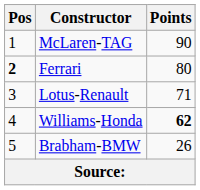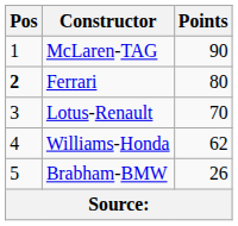 <table class="wikitable" style="font-size: 95%;">
 <tr>
 <th>Pos</th>
 <th>Constructor</th>
 <th>Points</th>
 </tr>
 <tr>
 <td>1</td>
 <td> <a href='#'>McLaren</a>-<a href='#'>TAG</a></td>
 <td align="right">90</td>
 </tr>
 <tr>
 <td><strong>2</strong></td>
 <td> <a href='#'>Ferrari</a></td>
 <td align="right">80</td>
 </tr>
 <tr>
 <td>3</td>
 <td> <a href='#'>Lotus</a>-<a href='#'>Renault</a></td>
-<td align="right">71</td>
+<td align="right">70</td>
 </tr>
 <tr>
 <td>4</td>
 <td> <a href='#'>Williams</a>-<a href='#'>Honda</a></td>
-<td align="right"><strong>62</strong></td>
+<td align="right">62</td>
 </tr>
 <tr>
 <td>5</td>
 <td> <a href='#'>Brabham</a>-<a href='#'>BMW</a></td>
 <td align="right">26</td>
 </tr>
 <tr>
 <th colspan=4>Source:</th>
 </tr>
 </table>
